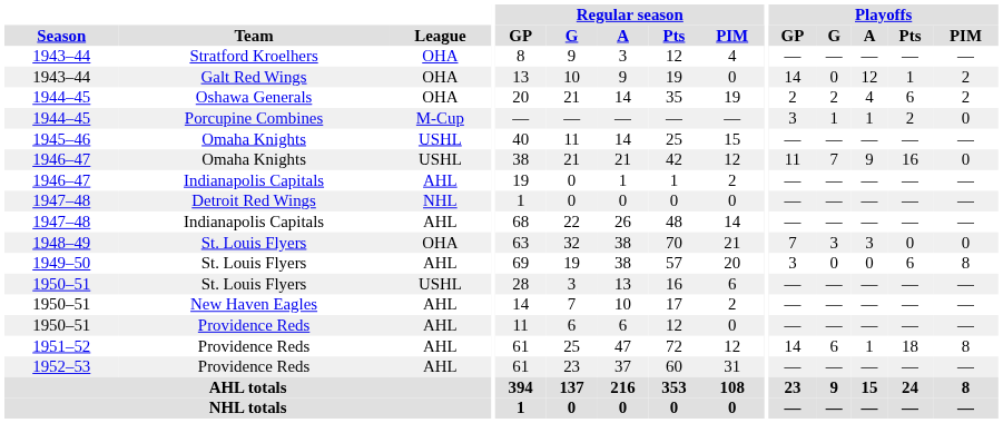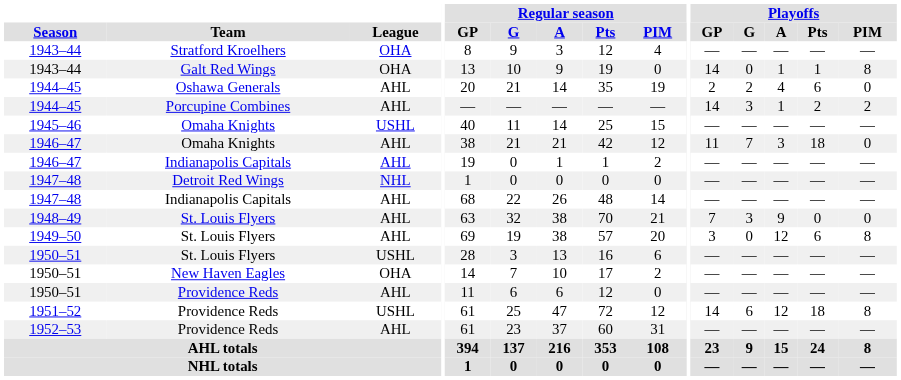 <table border="0" cellpadding="1" cellspacing="0" style="text-align:center; width:60em">
 <tr bgcolor="#e0e0e0">
 <th colspan="3" bgcolor="#ffffff"></th>
 <th rowspan="100" bgcolor="#ffffff"></th>
 <th colspan="5"><a href='#'>Regular season</a></th>
 <th rowspan="100" bgcolor="#ffffff"></th>
 <th colspan="5"><a href='#'>Playoffs</a></th>
 </tr>
 <tr bgcolor="#e0e0e0">
 <th><a href='#'>Season</a></th>
 <th>Team</th>
 <th>League</th>
 <th>GP</th>
 <th><a href='#'>G</a></th>
 <th><a href='#'>A</a></th>
 <th><a href='#'>Pts</a></th>
 <th><a href='#'>PIM</a></th>
 <th>GP</th>
 <th>G</th>
 <th>A</th>
 <th>Pts</th>
 <th>PIM</th>
 </tr>
 <tr>
 <td><a href='#'>1943–44</a></td>
 <td><a href='#'>Stratford Kroelhers</a></td>
 <td><a href='#'>OHA</a></td>
 <td>8</td>
 <td>9</td>
 <td>3</td>
 <td>12</td>
 <td>4</td>
 <td>—</td>
 <td>—</td>
 <td>—</td>
 <td>—</td>
 <td>—</td>
 </tr>
 <tr bgcolor="#f0f0f0">
 <td>1943–44</td>
 <td><a href='#'>Galt Red Wings</a></td>
 <td>OHA</td>
 <td>13</td>
 <td>10</td>
 <td>9</td>
 <td>19</td>
 <td>0</td>
 <td>14</td>
 <td>0</td>
-<td>12</td>
 <td>1</td>
-<td>2</td>
+<td>1</td>
+<td>8</td>
 </tr>
 <tr>
 <td><a href='#'>1944–45</a></td>
 <td><a href='#'>Oshawa Generals</a></td>
-<td>OHA</td>
+<td>AHL</td>
 <td>20</td>
 <td>21</td>
 <td>14</td>
 <td>35</td>
 <td>19</td>
 <td>2</td>
 <td>2</td>
 <td>4</td>
 <td>6</td>
-<td>2</td>
+<td>0</td>
 </tr>
 <tr bgcolor="#f0f0f0">
 <td><a href='#'>1944–45</a></td>
 <td><a href='#'>Porcupine Combines</a></td>
-<td><a href='#'>M-Cup</a></td>
+<td>AHL</td>
 <td>—</td>
 <td>—</td>
 <td>—</td>
 <td>—</td>
 <td>—</td>
+<td>14</td>
 <td>3</td>
 <td>1</td>
-<td>1</td>
 <td>2</td>
-<td>0</td>
+<td>2</td>
 </tr>
 <tr>
 <td><a href='#'>1945–46</a></td>
 <td><a href='#'>Omaha Knights</a></td>
 <td><a href='#'>USHL</a></td>
 <td>40</td>
 <td>11</td>
 <td>14</td>
 <td>25</td>
 <td>15</td>
 <td>—</td>
 <td>—</td>
 <td>—</td>
 <td>—</td>
 <td>—</td>
 </tr>
 <tr bgcolor="#f0f0f0">
 <td><a href='#'>1946–47</a></td>
 <td>Omaha Knights</td>
-<td>USHL</td>
+<td>AHL</td>
 <td>38</td>
 <td>21</td>
 <td>21</td>
 <td>42</td>
 <td>12</td>
 <td>11</td>
 <td>7</td>
-<td>9</td>
-<td>16</td>
+<td>3</td>
+<td>18</td>
 <td>0</td>
 </tr>
 <tr>
 <td><a href='#'>1946–47</a></td>
 <td><a href='#'>Indianapolis Capitals</a></td>
 <td><a href='#'>AHL</a></td>
 <td>19</td>
 <td>0</td>
 <td>1</td>
 <td>1</td>
 <td>2</td>
 <td>—</td>
 <td>—</td>
 <td>—</td>
 <td>—</td>
 <td>—</td>
 </tr>
 <tr bgcolor="#f0f0f0">
 <td><a href='#'>1947–48</a></td>
 <td><a href='#'>Detroit Red Wings</a></td>
 <td><a href='#'>NHL</a></td>
 <td>1</td>
 <td>0</td>
 <td>0</td>
 <td>0</td>
 <td>0</td>
 <td>—</td>
 <td>—</td>
 <td>—</td>
 <td>—</td>
 <td>—</td>
 </tr>
 <tr>
 <td><a href='#'>1947–48</a></td>
 <td>Indianapolis Capitals</td>
 <td>AHL</td>
 <td>68</td>
 <td>22</td>
 <td>26</td>
 <td>48</td>
 <td>14</td>
 <td>—</td>
 <td>—</td>
 <td>—</td>
 <td>—</td>
 <td>—</td>
 </tr>
 <tr bgcolor="#f0f0f0">
 <td><a href='#'>1948–49</a></td>
 <td><a href='#'>St. Louis Flyers</a></td>
-<td>OHA</td>
+<td>AHL</td>
 <td>63</td>
 <td>32</td>
 <td>38</td>
 <td>70</td>
 <td>21</td>
 <td>7</td>
 <td>3</td>
-<td>3</td>
+<td>9</td>
 <td>0</td>
 <td>0</td>
 </tr>
 <tr>
 <td><a href='#'>1949–50</a></td>
 <td>St. Louis Flyers</td>
 <td>AHL</td>
 <td>69</td>
 <td>19</td>
 <td>38</td>
 <td>57</td>
 <td>20</td>
 <td>3</td>
 <td>0</td>
-<td>0</td>
+<td>12</td>
 <td>6</td>
 <td>8</td>
 </tr>
 <tr bgcolor="#f0f0f0">
 <td><a href='#'>1950–51</a></td>
 <td>St. Louis Flyers</td>
 <td>USHL</td>
 <td>28</td>
 <td>3</td>
 <td>13</td>
 <td>16</td>
 <td>6</td>
 <td>—</td>
 <td>—</td>
 <td>—</td>
 <td>—</td>
 <td>—</td>
 </tr>
 <tr>
 <td>1950–51</td>
 <td><a href='#'>New Haven Eagles</a></td>
-<td>AHL</td>
+<td>OHA</td>
 <td>14</td>
 <td>7</td>
 <td>10</td>
 <td>17</td>
 <td>2</td>
 <td>—</td>
 <td>—</td>
 <td>—</td>
 <td>—</td>
 <td>—</td>
 </tr>
 <tr bgcolor="#f0f0f0">
 <td>1950–51</td>
 <td><a href='#'>Providence Reds</a></td>
 <td>AHL</td>
 <td>11</td>
 <td>6</td>
 <td>6</td>
 <td>12</td>
 <td>0</td>
 <td>—</td>
 <td>—</td>
 <td>—</td>
 <td>—</td>
 <td>—</td>
 </tr>
 <tr>
 <td><a href='#'>1951–52</a></td>
 <td>Providence Reds</td>
-<td>AHL</td>
+<td>USHL</td>
 <td>61</td>
 <td>25</td>
 <td>47</td>
 <td>72</td>
 <td>12</td>
 <td>14</td>
 <td>6</td>
-<td>1</td>
+<td>12</td>
 <td>18</td>
 <td>8</td>
 </tr>
 <tr bgcolor="#f0f0f0">
 <td><a href='#'>1952–53</a></td>
 <td>Providence Reds</td>
 <td>AHL</td>
 <td>61</td>
 <td>23</td>
 <td>37</td>
 <td>60</td>
 <td>31</td>
 <td>—</td>
 <td>—</td>
 <td>—</td>
 <td>—</td>
 <td>—</td>
 </tr>
 <tr bgcolor="#e0e0e0">
 <th colspan="3">AHL totals</th>
 <th>394</th>
 <th>137</th>
 <th>216</th>
 <th>353</th>
 <th>108</th>
 <th>23</th>
 <th>9</th>
 <th>15</th>
 <th>24</th>
 <th>8</th>
 </tr>
 <tr bgcolor="#e0e0e0">
 <th colspan="3">NHL totals</th>
 <th>1</th>
 <th>0</th>
 <th>0</th>
 <th>0</th>
 <th>0</th>
 <th>—</th>
 <th>—</th>
 <th>—</th>
 <th>—</th>
 <th>—</th>
 </tr>
 </table>
